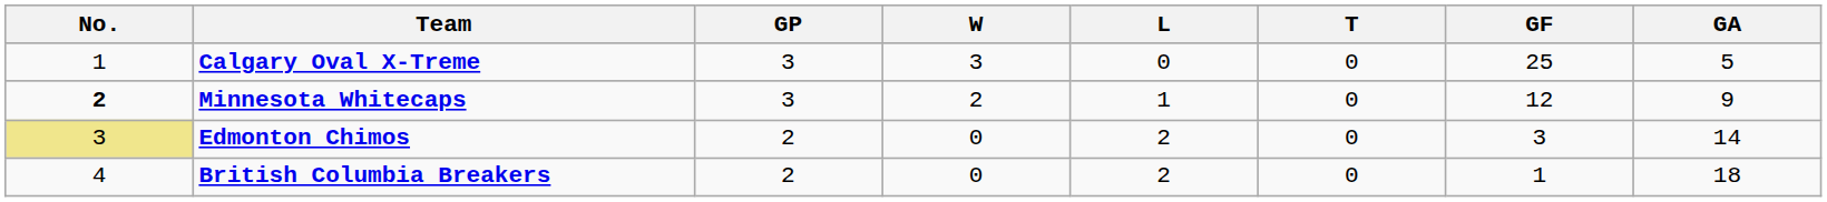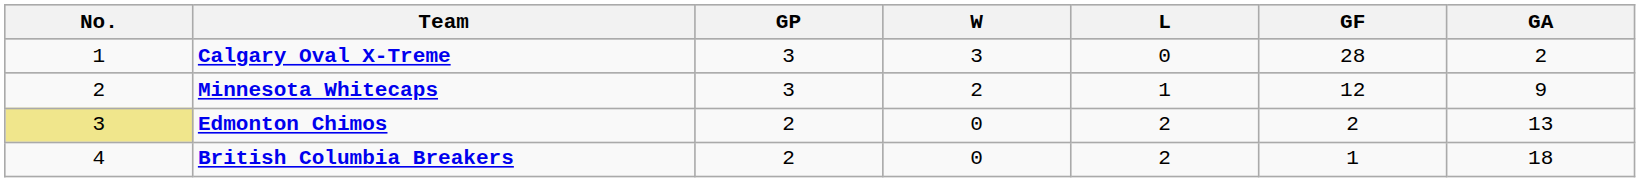 <table class="wikitable sortable">
 <tr>
 <th bgcolor="#DDDDFF" width="7.5%" title="Division rank">No.</th>
 <th bgcolor="#DDDDFF" width="20%">Team</th>
 <th bgcolor="#DDDDFF" width="7.5%" title="Games played" class="unsortable">GP</th>
 <th bgcolor="#DDDDFF" width="7.5%" title="Wins">W</th>
 <th bgcolor="#DDDDFF" width="7.5%" title="Losses">L</th>
-<th bgcolor="#DDDDFF" width="7.5%" title="Ties">T</th>
 <th bgcolor="#DDDDFF" width="7.5%" title="Goals For">GF</th>
 <th bgcolor="#DDDDFF" width="7.5%" title="Goals Against ">GA</th>
 </tr>
 <tr align=center>
 <td>1</td>
 <td align=left><strong><a href='#'>Calgary Oval X-Treme</a></strong></td>
 <td>3</td>
 <td>3</td>
 <td>0</td>
-<td>0</td>
-<td>25</td>
-<td>5</td>
+<td>28</td>
+<td>2</td>
 </tr>
 <tr align=center>
-<td><strong>2</strong></td>
+<td>2</td>
 <td align=left><strong><a href='#'>Minnesota Whitecaps</a></strong></td>
 <td>3</td>
 <td>2</td>
 <td>1</td>
-<td>0</td>
 <td>12</td>
 <td>9</td>
 </tr>
 <tr align=center>
 <td style="background: khaki;">3</td>
 <td align=left><strong><a href='#'>Edmonton Chimos</a></strong></td>
 <td>2</td>
 <td>0</td>
 <td>2</td>
-<td>0</td>
-<td>3</td>
-<td>14</td>
+<td>2</td>
+<td>13</td>
 </tr>
 <tr align=center>
 <td>4</td>
 <td align=left><strong><a href='#'>British Columbia Breakers</a> </strong></td>
 <td>2</td>
 <td>0</td>
 <td>2</td>
-<td>0</td>
 <td>1</td>
 <td>18</td>
 </tr>
 </table>
